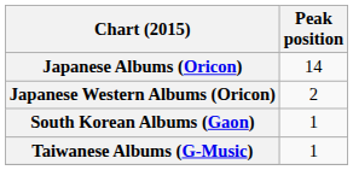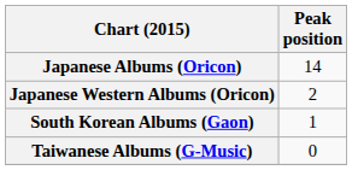 <table class="wikitable plainrowheaders sortable" style="text-align:center;">
 <tr>
 <th>Chart (2015)</th>
 <th>Peak<br>position</th>
 </tr>
 <tr>
 <th scope="row">Japanese Albums (<a href='#'>Oricon</a>)</th>
 <td>14</td>
 </tr>
 <tr>
 <th scope="row">Japanese Western Albums (Oricon)</th>
 <td>2</td>
 </tr>
 <tr>
 <th scope="row">South Korean Albums (<a href='#'>Gaon</a>)</th>
 <td>1</td>
 </tr>
 <tr>
 <th scope="row">Taiwanese Albums (<a href='#'>G-Music</a>)</th>
-<td>1</td>
+<td>0</td>
 </tr>
 <tr>
 </tr>
 </table>
